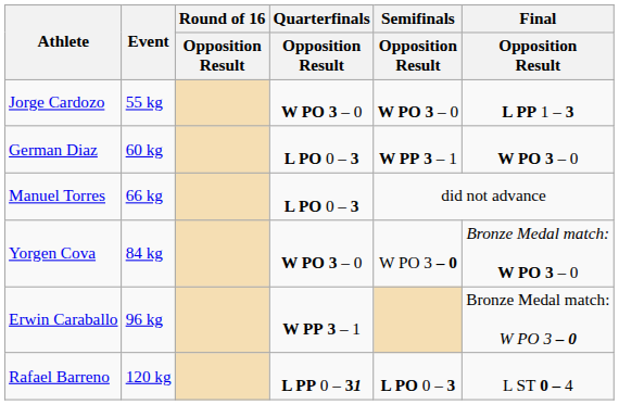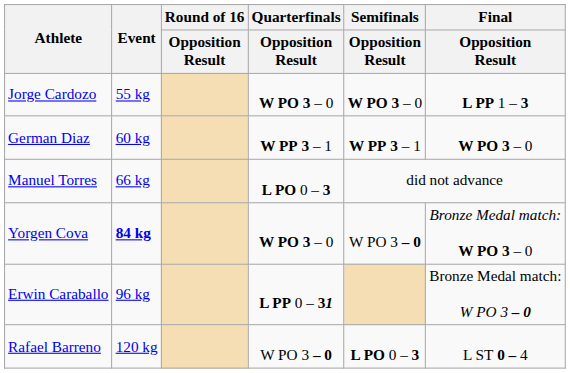 <table class="wikitable" style="font-size:90%;">
 <tr>
 <th rowspan=2>Athlete</th>
 <th rowspan=2>Event</th>
 <th>Round of 16</th>
 <th>Quarterfinals</th>
 <th>Semifinals</th>
 <th>Final</th>
 </tr>
 <tr>
 <th>Opposition<br>Result</th>
 <th>Opposition<br>Result</th>
 <th>Opposition<br>Result</th>
 <th>Opposition<br>Result</th>
 </tr>
 <tr>
 <td><a href='#'>Jorge Cardozo</a></td>
 <td><a href='#'>55 kg</a></td>
 <td bgcolor=wheat></td>
 <td align=center><br><strong>W PO</strong> <strong>3</strong> – 0</td>
 <td align=center><br><strong>W PO</strong> <strong>3</strong> – 0</td>
 <td align=center><br><strong>L PP</strong> 1 – <strong>3</strong><br></td>
 </tr>
 <tr>
 <td><a href='#'>German Diaz</a></td>
 <td><a href='#'>60 kg</a></td>
 <td bgcolor=wheat></td>
-<td align=center><br><strong>L PO</strong> 0 – <strong>3</strong></td>
+<td align=center><br><strong>W PP</strong> <strong>3</strong> – 1</td>
 <td align=center><br><strong>W PP</strong> <strong>3</strong> – 1</td>
 <td align=center><br><strong>W PO</strong> <strong>3</strong> – 0<br></td>
 </tr>
 <tr>
 <td><a href='#'>Manuel Torres</a></td>
 <td><a href='#'>66 kg</a></td>
 <td bgcolor=wheat></td>
 <td align=center><br><strong>L PO</strong> 0 – <strong>3</strong></td>
 <td style="text-align:center;" colspan="7">did not advance</td>
 </tr>
 <tr>
 <td><a href='#'>Yorgen Cova</a></td>
-<td><a href='#'>84 kg</a></td>
+<td><strong><a href='#'>84 kg</a></strong></td>
 <td bgcolor=wheat></td>
 <td align=center><br><strong>W PO</strong> <strong>3</strong> – 0</td>
 <td align=center><br></strong>W PO<strong> </strong>3<strong> – 0</td>
 <td align=center><em>Bronze Medal match:</em><br><br><strong>W PO</strong> <strong>3</strong> – 0<br></td>
 </tr>
 <tr>
 <td><a href='#'>Erwin Caraballo</a></td>
 <td><a href='#'>96 kg</a></td>
 <td bgcolor=wheat></td>
-<td align=center><br><strong>W PP</strong> <strong>3</strong> – 1</td>
+<td align=center><br><strong>L PP</strong> 0 – <strong>3<em>1</td>
 <td bgcolor=wheat></td>
 <td align=center></em>Bronze Medal match:<em><br><br></strong>W PO<strong> </strong>3<strong> – 0<br></td>
 </tr>
 <tr>
 <td><a href='#'>Rafael Barreno</a></td>
 <td><a href='#'>120 kg</a></td>
 <td bgcolor=wheat></td>
-<td align=center><br><strong>L PP</strong> 0 – <strong>3<em>1</td>
+<td align=center><br></strong>W PO<strong> </strong>3<strong> – 0</td>
 <td align=center><br><strong>L PO</strong> 0 – <strong>3</strong></td>
 <td align=center><br></strong>L ST<strong> 0 – </strong>4<strong><br></td>
 </tr>
 </table>
